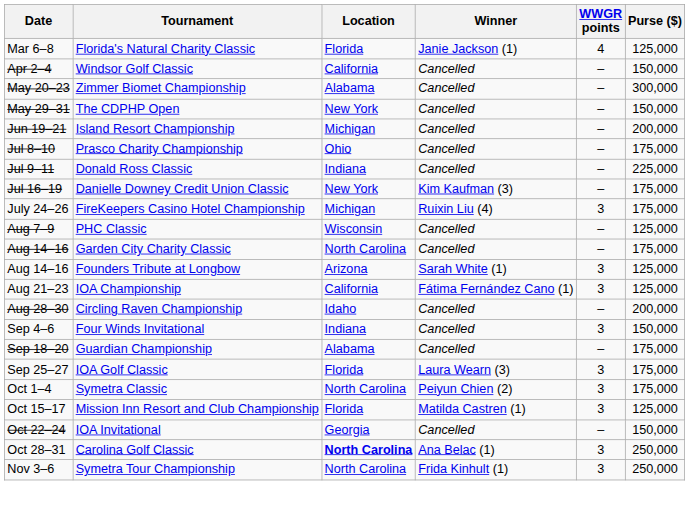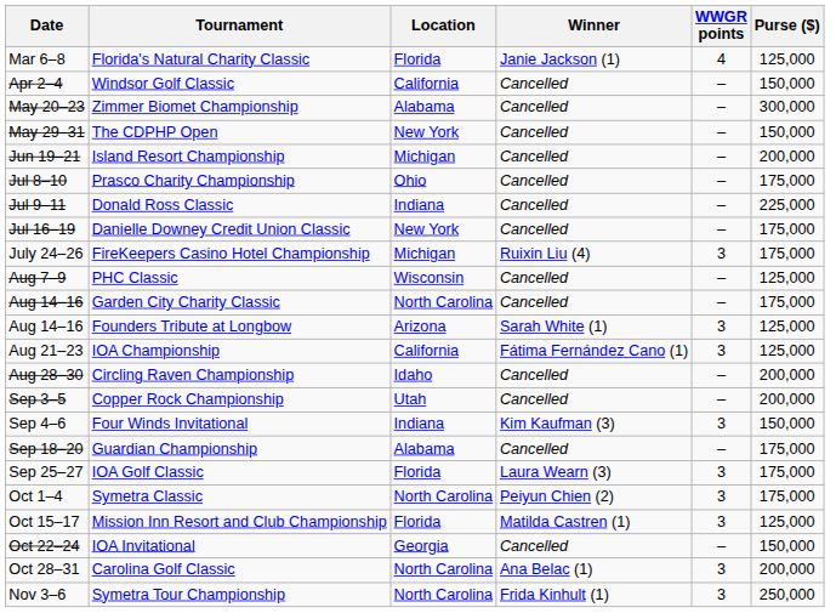 <table class="wikitable sortable">
 <tr>
 <th>Date</th>
 <th>Tournament</th>
 <th>Location</th>
 <th>Winner</th>
 <th><a href='#'>WWGR</a><br>points</th>
 <th>Purse ($)</th>
 </tr>
 <tr>
 <td>Mar 6–8</td>
 <td><a href='#'>Florida's Natural Charity Classic</a></td>
 <td><a href='#'>Florida</a></td>
 <td> <a href='#'>Janie Jackson</a> (1)</td>
 <td align=center>4</td>
 <td align=center>125,000</td>
 </tr>
 <tr>
 <td><s>Apr 2–4</s></td>
 <td><a href='#'>Windsor Golf Classic</a></td>
 <td><a href='#'>California</a></td>
 <td><em>Cancelled</em></td>
 <td align=center>–</td>
 <td align=center>150,000</td>
 </tr>
 <tr>
 <td><s>May 20–23</s></td>
 <td><a href='#'>Zimmer Biomet Championship</a></td>
 <td><a href='#'>Alabama</a></td>
 <td><em>Cancelled</em></td>
 <td align=center>–</td>
 <td align=center>300,000</td>
 </tr>
 <tr>
 <td><s>May 29–31</s></td>
 <td><a href='#'>The CDPHP Open</a></td>
 <td><a href='#'>New York</a></td>
 <td><em>Cancelled</em></td>
 <td align=center>–</td>
 <td align=center>150,000</td>
 </tr>
 <tr>
 <td><s>Jun 19–21</s></td>
 <td><a href='#'>Island Resort Championship</a></td>
 <td><a href='#'>Michigan</a></td>
 <td><em>Cancelled</em></td>
 <td align=center>–</td>
 <td align=center>200,000</td>
 </tr>
 <tr>
 <td><s>Jul 8–10</s></td>
 <td><a href='#'>Prasco Charity Championship</a></td>
 <td><a href='#'>Ohio</a></td>
 <td><em>Cancelled</em></td>
 <td align=center>–</td>
 <td align=center>175,000</td>
 </tr>
 <tr>
 <td><s>Jul 9–11</s></td>
 <td><a href='#'>Donald Ross Classic</a></td>
 <td><a href='#'>Indiana</a></td>
 <td><em>Cancelled</em></td>
 <td align=center>–</td>
 <td align=center>225,000</td>
 </tr>
 <tr>
 <td><s>Jul 16–19</s></td>
 <td><a href='#'>Danielle Downey Credit Union Classic</a></td>
 <td><a href='#'>New York</a></td>
-<td> <a href='#'>Kim Kaufman</a> (3)</td>
+<td><em>Cancelled</em></td>
 <td align=center>–</td>
 <td align=center>175,000</td>
 </tr>
 <tr>
 <td>July 24–26</td>
 <td><a href='#'>FireKeepers Casino Hotel Championship</a></td>
 <td><a href='#'>Michigan</a></td>
 <td> <a href='#'>Ruixin Liu</a> (4)</td>
 <td align=center>3</td>
 <td align=center>175,000</td>
 </tr>
 <tr>
 <td><s>Aug 7–9</s></td>
 <td><a href='#'>PHC Classic</a></td>
 <td><a href='#'>Wisconsin</a></td>
 <td><em>Cancelled</em></td>
 <td align=center>–</td>
 <td align=center>125,000</td>
 </tr>
 <tr>
 <td><s>Aug 14–16</s></td>
 <td><a href='#'>Garden City Charity Classic</a></td>
 <td><a href='#'>North Carolina</a></td>
 <td><em>Cancelled</em></td>
 <td align=center>–</td>
 <td align=center>175,000</td>
 </tr>
 <tr>
 <td>Aug 14–16</td>
 <td><a href='#'>Founders Tribute at Longbow</a></td>
 <td><a href='#'>Arizona</a></td>
 <td> <a href='#'>Sarah White</a> (1)</td>
 <td align=center>3</td>
 <td align=center>125,000</td>
 </tr>
 <tr>
 <td>Aug 21–23</td>
 <td><a href='#'>IOA Championship</a></td>
 <td><a href='#'>California</a></td>
 <td> <a href='#'>Fátima Fernández Cano</a> (1)</td>
 <td align=center>3</td>
 <td align=center>125,000</td>
 </tr>
 <tr>
 <td><s>Aug 28–30</s></td>
 <td><a href='#'>Circling Raven Championship</a></td>
 <td><a href='#'>Idaho</a></td>
 <td><em>Cancelled</em></td>
 <td align=center>–</td>
 <td align=center>200,000</td>
 </tr>
 <tr>
+<td><s>Sep 3–5</s></td>
+<td><a href='#'>Copper Rock Championship</a></td>
+<td><a href='#'>Utah</a></td>
+<td><em>Cancelled</em></td>
+<td align=center>–</td>
+<td align=center>200,000</td>
+</tr>
+<tr>
 <td>Sep 4–6</td>
 <td><a href='#'>Four Winds Invitational</a></td>
 <td><a href='#'>Indiana</a></td>
-<td><em>Cancelled</em></td>
+<td> <a href='#'>Kim Kaufman</a> (3)</td>
 <td align=center>3</td>
 <td align=center>150,000</td>
 </tr>
 <tr>
 <td><s>Sep 18–20</s></td>
 <td><a href='#'>Guardian Championship</a></td>
 <td><a href='#'>Alabama</a></td>
 <td><em>Cancelled</em></td>
 <td align=center>–</td>
 <td align=center>175,000</td>
 </tr>
 <tr>
 <td>Sep 25–27</td>
 <td><a href='#'>IOA Golf Classic</a></td>
 <td><a href='#'>Florida</a></td>
 <td> <a href='#'>Laura Wearn</a> (3)</td>
 <td align=center>3</td>
 <td align=center>175,000</td>
 </tr>
 <tr>
 <td>Oct 1–4</td>
 <td><a href='#'>Symetra Classic</a></td>
 <td><a href='#'>North Carolina</a></td>
 <td> <a href='#'>Peiyun Chien</a> (2)</td>
 <td align=center>3</td>
 <td align=center>175,000</td>
 </tr>
 <tr>
 <td>Oct 15–17</td>
 <td><a href='#'>Mission Inn Resort and Club Championship</a></td>
 <td><a href='#'>Florida</a></td>
 <td> <a href='#'>Matilda Castren</a> (1)</td>
 <td align=center>3</td>
 <td align=center>125,000</td>
 </tr>
 <tr>
 <td><s>Oct 22–24</s></td>
 <td><a href='#'>IOA Invitational</a></td>
 <td><a href='#'>Georgia</a></td>
 <td><em>Cancelled</em></td>
 <td align=center>–</td>
 <td align=center>150,000</td>
 </tr>
 <tr>
 <td>Oct 28–31</td>
 <td><a href='#'>Carolina Golf Classic</a></td>
-<td><strong><a href='#'>North Carolina</a></strong></td>
+<td><a href='#'>North Carolina</a></td>
 <td> <a href='#'>Ana Belac</a> (1)</td>
 <td align=center>3</td>
-<td align=center>250,000</td>
+<td align=center>200,000</td>
 </tr>
 <tr>
 <td>Nov 3–6</td>
 <td><a href='#'>Symetra Tour Championship</a></td>
 <td><a href='#'>North Carolina</a></td>
 <td> <a href='#'>Frida Kinhult</a> (1)</td>
 <td align=center>3</td>
 <td align=center>250,000</td>
 </tr>
 </table>
